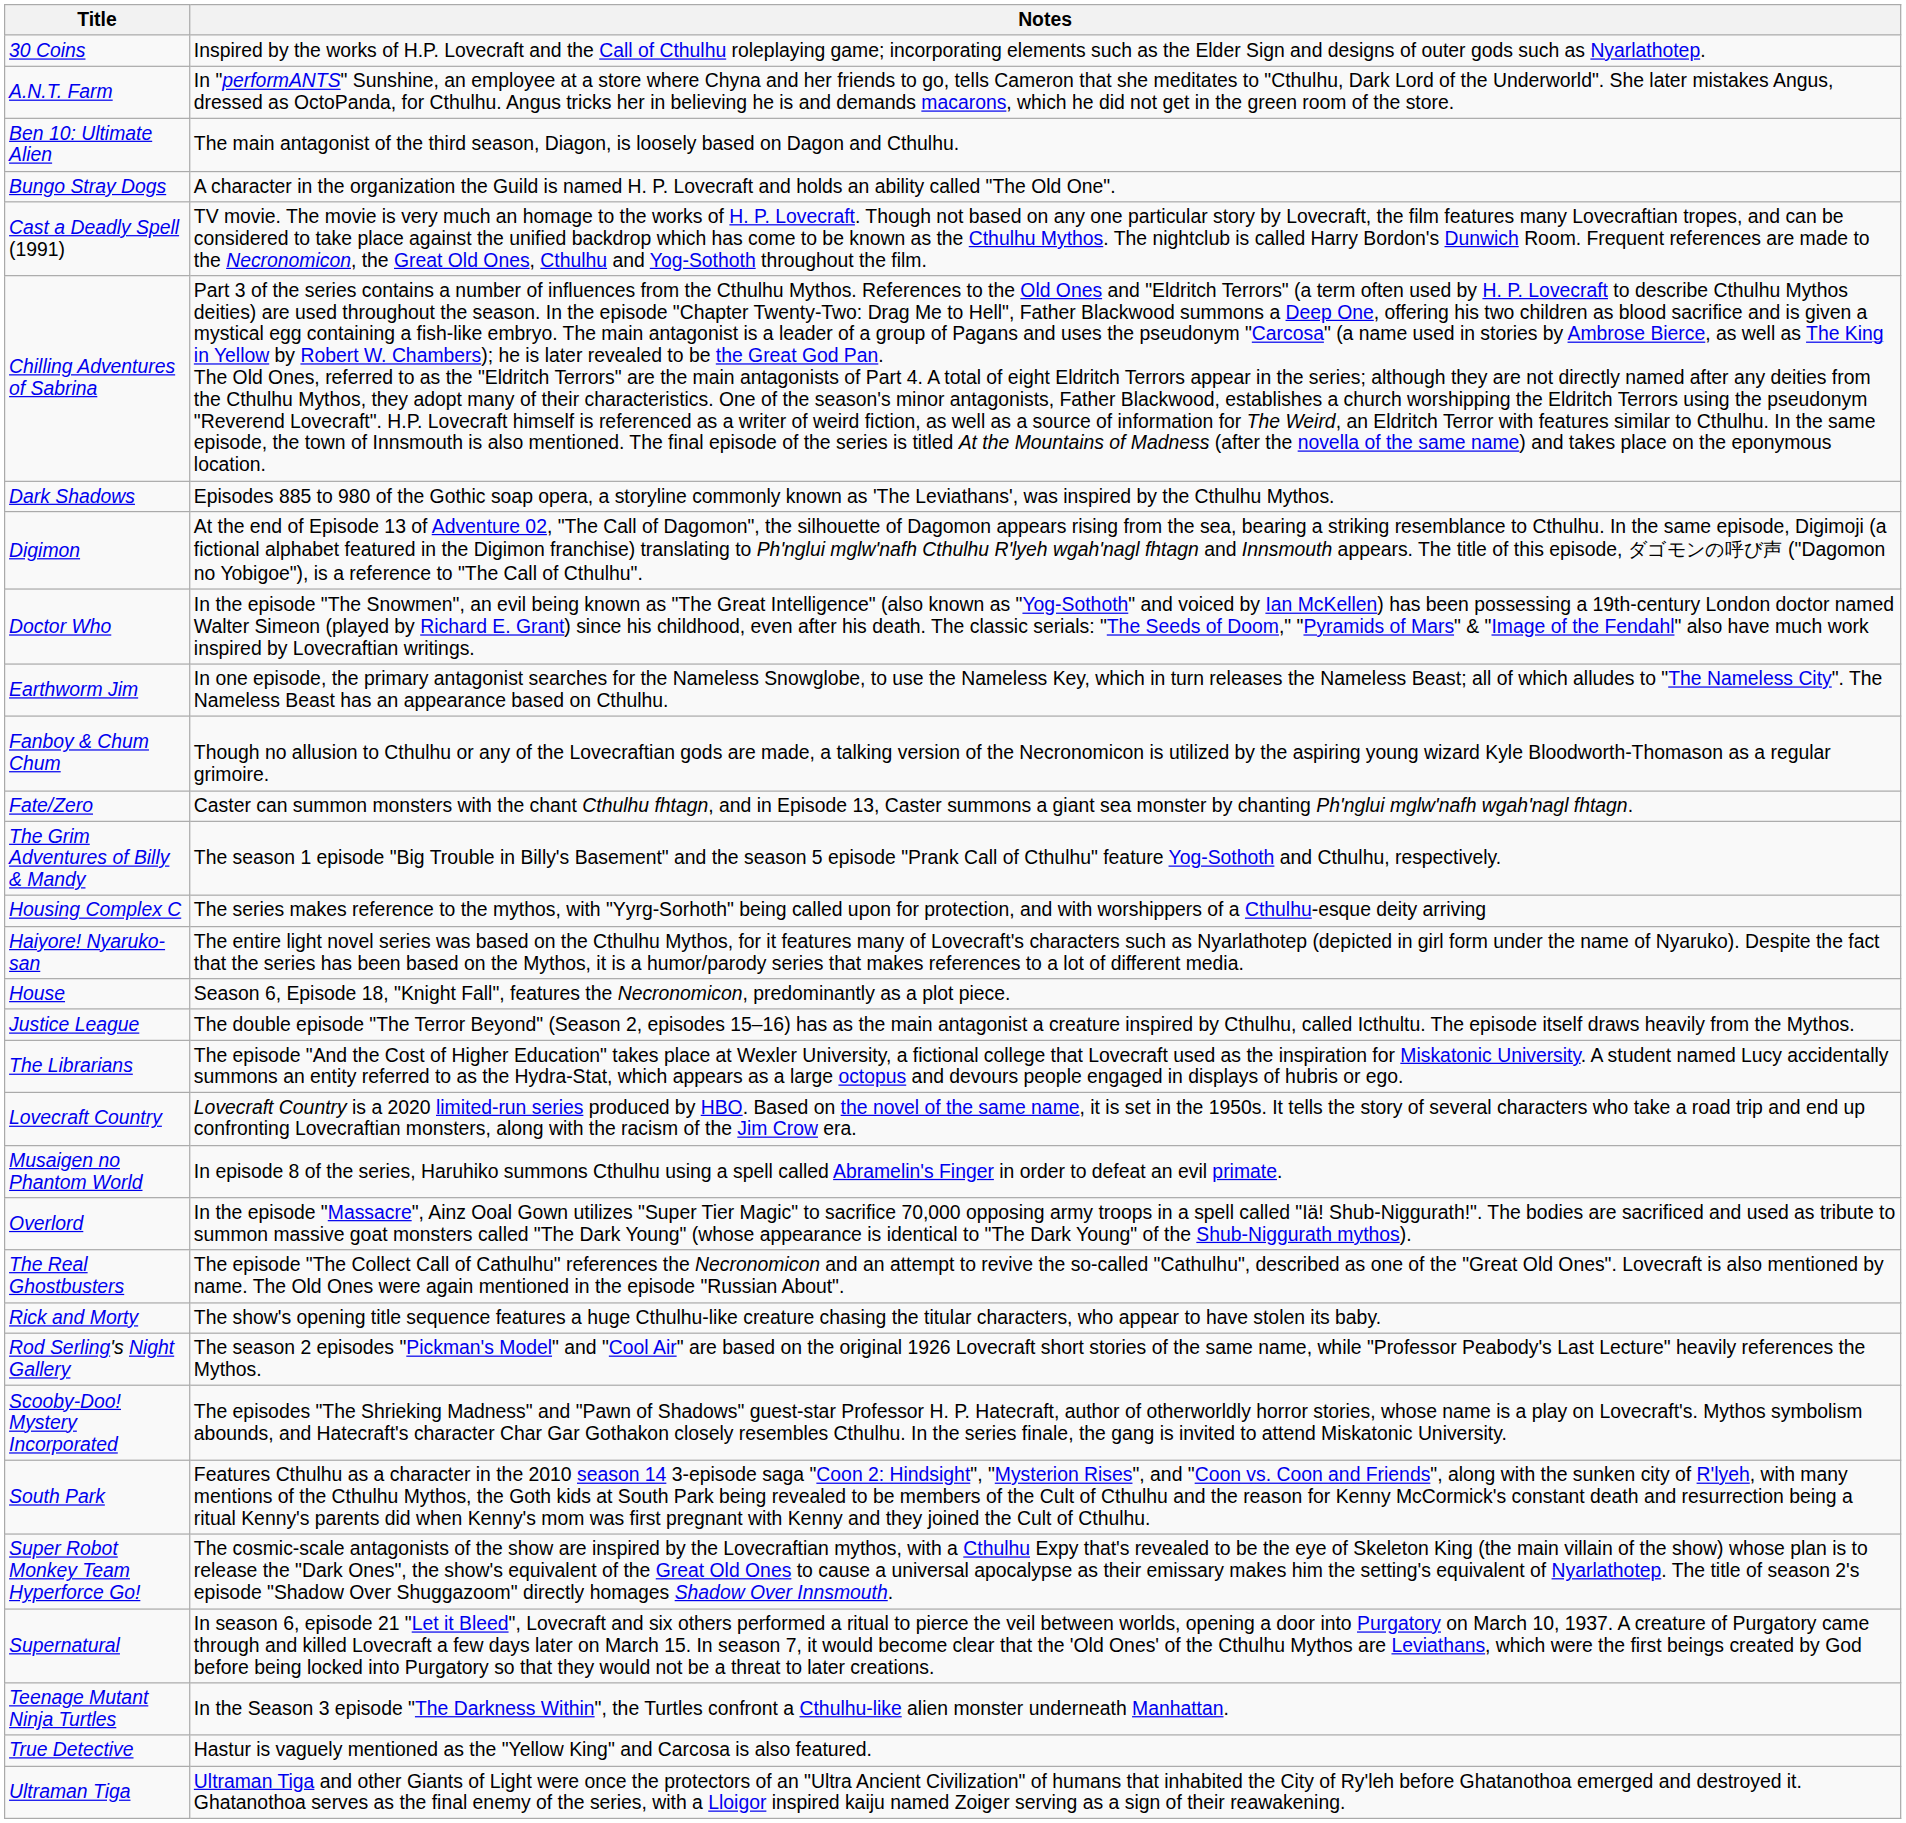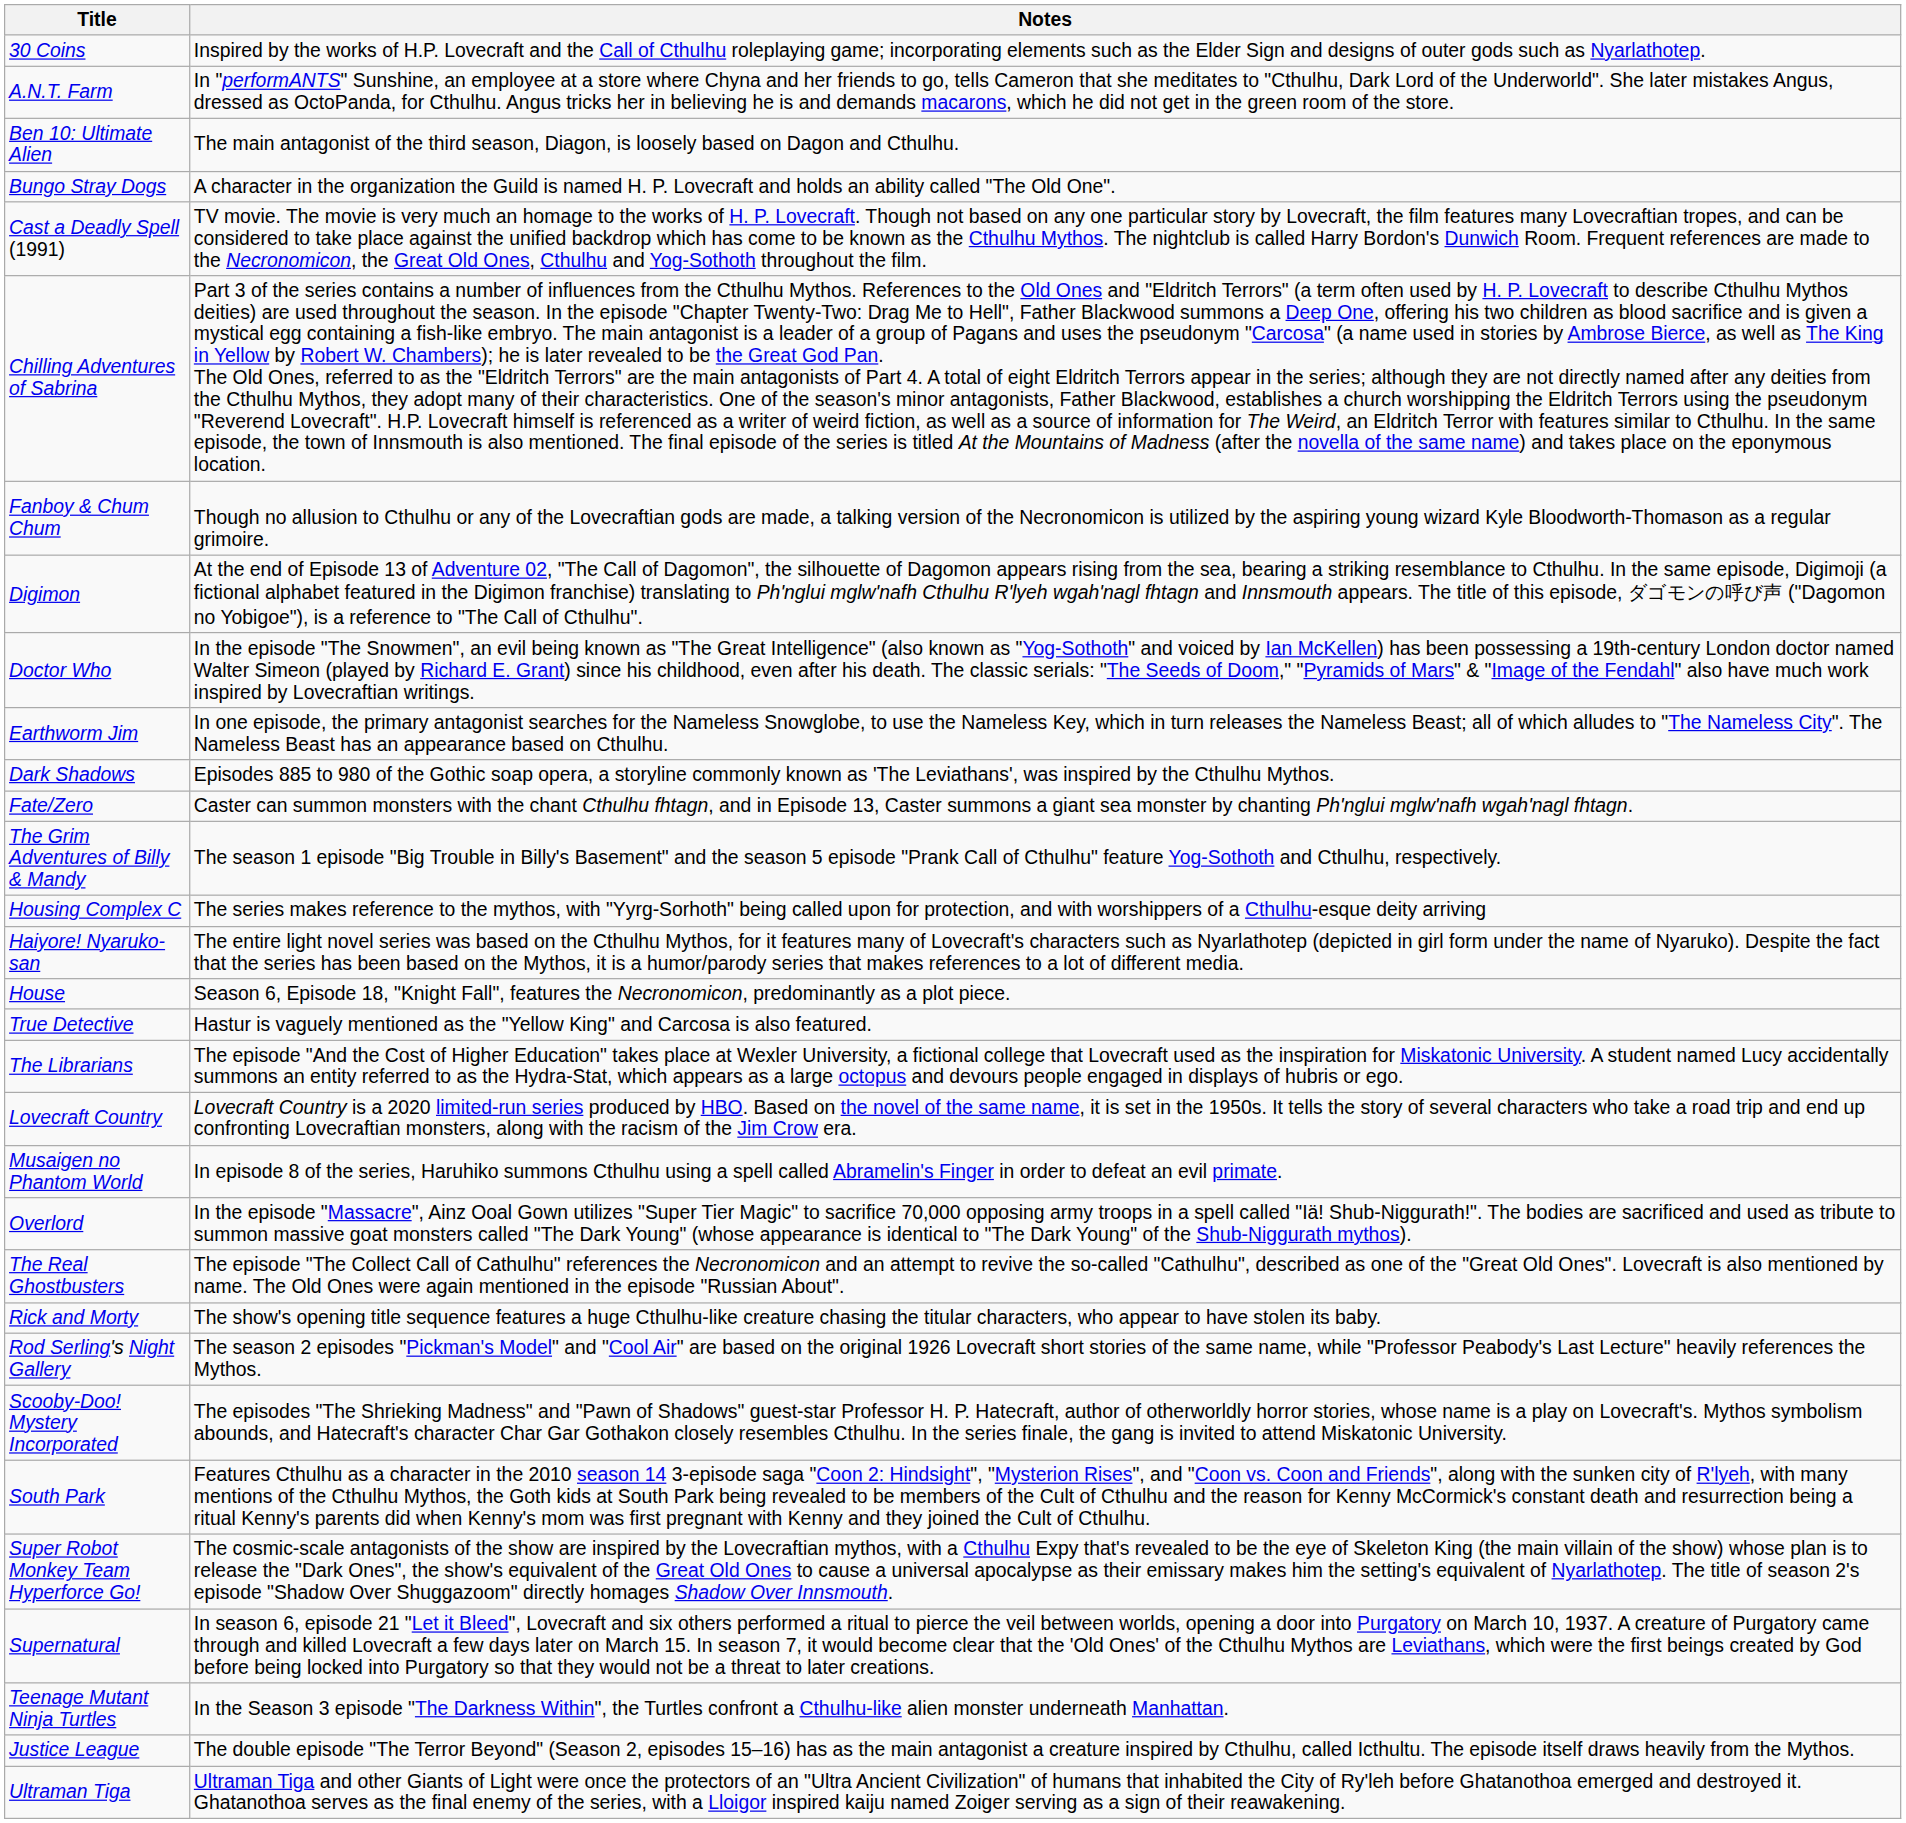 <table class="wikitable sortable">
 <tr>
 <th>Title</th>
 <th class=unsortable>Notes</th>
 </tr>
 <tr>
 <td><em><a href='#'>30 Coins</a></em></td>
 <td>Inspired by the works of H.P. Lovecraft and the <a href='#'>Call of Cthulhu</a> roleplaying game; incorporating elements such as the Elder Sign and designs of outer gods such as <a href='#'>Nyarlathotep</a>.</td>
 </tr>
 <tr>
 <td><em><a href='#'>A.N.T. Farm</a></em></td>
 <td>In "<em><a href='#'>performANTS</a></em>" Sunshine, an employee at a store where Chyna and her friends to go, tells Cameron that she meditates to "Cthulhu, Dark Lord of the Underworld". She later mistakes Angus, dressed as OctoPanda, for Cthulhu. Angus tricks her in believing he is and demands <a href='#'>macarons</a>, which he did not get in the green room of the store.</td>
 </tr>
 <tr>
 <td><em><a href='#'>Ben 10: Ultimate Alien</a></em></td>
 <td>The main antagonist of the third season, Diagon, is loosely based on Dagon and Cthulhu.</td>
 </tr>
 <tr>
 <td><em><a href='#'>Bungo Stray Dogs</a></em></td>
 <td>A character in the organization the Guild is named H. P. Lovecraft and holds an ability called "The Old One".</td>
 </tr>
 <tr>
 <td><em><a href='#'>Cast a Deadly Spell</a></em> (1991)</td>
 <td>TV movie. The movie is very much an homage to the works of <a href='#'>H. P. Lovecraft</a>. Though not based on any one particular story by Lovecraft, the film features many Lovecraftian tropes, and can be considered to take place against the unified backdrop which has come to be known as the <a href='#'>Cthulhu Mythos</a>. The nightclub is called Harry Bordon's <a href='#'>Dunwich</a> Room. Frequent references are made to the <em><a href='#'>Necronomicon</a></em>, the <a href='#'>Great Old Ones</a>, <a href='#'>Cthulhu</a> and <a href='#'>Yog-Sothoth</a> throughout the film.</td>
 </tr>
 <tr>
 <td><a href='#'><em>Chilling Adventures of Sabrina</em></a></td>
 <td>Part 3 of the series contains a number of influences from the Cthulhu Mythos.  References to the <a href='#'>Old Ones</a> and "Eldritch Terrors" (a term often used by <a href='#'>H. P. Lovecraft</a> to describe Cthulhu Mythos deities) are used throughout the season. In the episode "Chapter Twenty-Two: Drag Me to Hell", Father Blackwood summons a <a href='#'>Deep One</a>, offering his two children as blood sacrifice and is given a mystical egg containing a fish-like embryo. The main antagonist is a leader of a group of Pagans and uses the pseudonym "<a href='#'>Carcosa</a>" (a name used in stories by <a href='#'>Ambrose Bierce</a>, as well as <a href='#'>The King in Yellow</a> by <a href='#'>Robert W. Chambers</a>); he is later revealed to be <a href='#'>the Great God Pan</a>.<br>The Old Ones, referred to as the "Eldritch Terrors" are the main antagonists of Part 4.  A total of eight Eldritch Terrors appear in the series; although they are not directly named after any deities from the Cthulhu Mythos, they adopt many of their characteristics. One of the season's minor antagonists, Father Blackwood, establishes a church worshipping the Eldritch Terrors using the pseudonym "Reverend Lovecraft".  H.P. Lovecraft himself is referenced as a writer of weird fiction, as well as a source of information for <em>The Weird</em>, an Eldritch Terror with features similar to Cthulhu. In the same episode, the town of Innsmouth is also mentioned.  The final episode of the series is titled <em>At the Mountains of Madness</em> (after the <a href='#'>novella of the same name</a>) and takes place on the eponymous location.</td>
 </tr>
 <tr>
-<td><em><a href='#'>Dark Shadows</a></em></td>
-<td>Episodes 885 to 980 of the Gothic soap opera, a storyline commonly known as 'The Leviathans', was inspired by the Cthulhu Mythos.</td>
+<td><em><a href='#'>Fanboy & Chum Chum</a></em></td>
+<td><br>Though no allusion to Cthulhu or any of the Lovecraftian gods are made, a talking version of the Necronomicon is utilized by the aspiring young wizard Kyle Bloodworth-Thomason as a regular grimoire.</td>
 </tr>
 <tr>
 <td><em><a href='#'>Digimon</a></em></td>
 <td>At the end of Episode 13 of <a href='#'>Adventure 02</a>, "The Call of Dagomon", the silhouette of Dagomon appears rising from the sea, bearing a striking resemblance to Cthulhu.  In the same episode, Digimoji (a fictional alphabet featured in the Digimon franchise) translating to <em>Ph'nglui mglw'nafh Cthulhu R'lyeh wgah'nagl fhtagn</em> and <em>Innsmouth</em> appears.  The title of this episode, ダゴモンの呼び声 ("Dagomon no Yobigoe"), is a reference to "The Call of Cthulhu".</td>
 </tr>
 <tr>
 <td><em><a href='#'>Doctor Who</a></em></td>
 <td>In the episode "The Snowmen", an evil being known as "The Great Intelligence" (also known as "<a href='#'>Yog-Sothoth</a>" and voiced by <a href='#'>Ian McKellen</a>) has been possessing a 19th-century London doctor named Walter Simeon (played by <a href='#'>Richard E. Grant</a>) since his childhood, even after his death. The classic serials: "<a href='#'>The Seeds of Doom</a>," "<a href='#'>Pyramids of Mars</a>" & "<a href='#'>Image of the Fendahl</a>" also have much work inspired by Lovecraftian writings.</td>
 </tr>
 <tr>
 <td><em><a href='#'>Earthworm Jim</a></em></td>
 <td>In one episode, the primary antagonist searches for the Nameless Snowglobe, to use the Nameless Key, which in turn releases the Nameless Beast; all of which alludes to "<a href='#'>The Nameless City</a>". The Nameless Beast has an appearance based on Cthulhu.</td>
 </tr>
 <tr>
-<td><em><a href='#'>Fanboy & Chum Chum</a></em></td>
-<td><br>Though no allusion to Cthulhu or any of the Lovecraftian gods are made, a talking version of the Necronomicon is utilized by the aspiring young wizard Kyle Bloodworth-Thomason as a regular grimoire.</td>
+<td><em><a href='#'>Dark Shadows</a></em></td>
+<td>Episodes 885 to 980 of the Gothic soap opera, a storyline commonly known as 'The Leviathans', was inspired by the Cthulhu Mythos.</td>
 </tr>
 <tr>
 <td><a href='#'><em>Fate/Zero</em></a></td>
 <td>Caster can summon monsters with the chant <em>Cthulhu fhtagn</em>, and in Episode 13, Caster summons a giant sea monster by chanting <em>Ph'nglui mglw'nafh wgah'nagl fhtagn</em>.</td>
 </tr>
 <tr>
 <td><em><a href='#'>The Grim Adventures of Billy & Mandy</a></em></td>
 <td>The season 1 episode "Big Trouble in Billy's Basement" and the season 5 episode "Prank Call of Cthulhu" feature <a href='#'>Yog-Sothoth</a> and Cthulhu, respectively.</td>
 </tr>
 <tr>
 <td><em><a href='#'>Housing Complex C</a></em></td>
 <td>The series makes reference to the mythos, with "Yyrg-Sorhoth" being called upon for protection, and with worshippers of a <a href='#'>Cthulhu</a>-esque deity arriving</td>
 </tr>
 <tr>
 <td><a href='#'><em>Haiyore! Nyaruko-san</em></a></td>
 <td>The entire light novel series was based on the Cthulhu Mythos, for it features many of Lovecraft's characters such as Nyarlathotep (depicted in girl form under the name of Nyaruko). Despite the fact that the series has been based on the Mythos, it is a humor/parody series that makes references to a lot of different media.</td>
 </tr>
 <tr>
 <td><em><a href='#'>House</a></em></td>
 <td>Season 6, Episode 18, "Knight Fall", features the <em>Necronomicon</em>, predominantly as a plot piece.</td>
 </tr>
 <tr>
-<td><em><a href='#'>Justice League</a></em></td>
-<td>The double episode "The Terror Beyond" (Season 2, episodes 15–16) has as the main antagonist a creature inspired by Cthulhu, called Icthultu. The episode itself draws heavily from the Mythos.</td>
+<td><em><a href='#'>True Detective</a></em></td>
+<td>Hastur is vaguely mentioned as the "Yellow King" and Carcosa is also featured.</td>
 </tr>
 <tr>
 <td><em><a href='#'>The Librarians</a></em></td>
 <td>The episode "And the Cost of Higher Education" takes place at Wexler University, a fictional college that Lovecraft used as the inspiration for <a href='#'>Miskatonic University</a>. A student named Lucy accidentally summons an entity referred to as the Hydra-Stat, which appears as a large <a href='#'>octopus</a> and devours people engaged in displays of hubris or ego.</td>
 </tr>
 <tr>
 <td><em><a href='#'>Lovecraft Country</a></em></td>
 <td><em>Lovecraft Country</em> is a 2020 <a href='#'>limited-run series</a> produced by <a href='#'>HBO</a>.  Based on <a href='#'>the novel of the same name</a>, it is set in the 1950s.  It tells the story of several characters who take a road trip and end up confronting Lovecraftian monsters, along with the racism of the <a href='#'>Jim Crow</a> era.</td>
 </tr>
 <tr>
 <td><em><a href='#'>Musaigen no Phantom World</a></em></td>
 <td>In episode 8 of the series, Haruhiko summons Cthulhu using a spell called <a href='#'>Abramelin's Finger</a> in order to defeat an evil <a href='#'>primate</a>.</td>
 </tr>
 <tr>
 <td><a href='#'><em>Overlord</em></a></td>
 <td>In the episode "<a href='#'>Massacre</a>", Ainz Ooal Gown utilizes "Super Tier Magic" to sacrifice 70,000 opposing army troops in a spell called "Iä! Shub-Niggurath!". The bodies are sacrificed and used as tribute to summon massive goat monsters called "The Dark Young" (whose appearance is identical to "The Dark Young" of the <a href='#'>Shub-Niggurath mythos</a>).</td>
 </tr>
 <tr>
 <td><em><a href='#'>The Real Ghostbusters</a></em></td>
 <td>The episode "The Collect Call of Cathulhu" references the <em>Necronomicon</em> and an attempt to revive the so-called "Cathulhu", described as one of the "Great Old Ones". Lovecraft is also mentioned by name. The Old Ones were again mentioned in the episode "Russian About".</td>
 </tr>
 <tr>
 <td><em><a href='#'>Rick and Morty</a></em></td>
 <td>The show's opening title sequence features a huge Cthulhu-like creature chasing the titular characters, who appear to have stolen its baby.</td>
 </tr>
 <tr>
 <td><em><a href='#'>Rod Serling</a>'s <a href='#'>Night Gallery</a></em></td>
 <td>The season 2 episodes "<a href='#'>Pickman's Model</a>"  and "<a href='#'>Cool Air</a>" are based on the original 1926 Lovecraft short stories of the same name, while "Professor Peabody's Last Lecture" heavily references the Mythos.</td>
 </tr>
 <tr>
 <td><em><a href='#'>Scooby-Doo! Mystery Incorporated</a></em></td>
 <td>The episodes "The Shrieking Madness" and "Pawn of Shadows" guest-star Professor H. P. Hatecraft, author of otherworldly horror stories, whose name is a play on Lovecraft's. Mythos symbolism abounds, and Hatecraft's character Char Gar Gothakon closely resembles Cthulhu. In the series finale, the gang is invited to attend Miskatonic University.</td>
 </tr>
 <tr>
 <td><em><a href='#'>South Park</a></em></td>
 <td>Features Cthulhu as a character in the 2010 <a href='#'>season 14</a> 3-episode saga "<a href='#'>Coon 2: Hindsight</a>", "<a href='#'>Mysterion Rises</a>", and "<a href='#'>Coon vs. Coon and Friends</a>", along with the sunken city of <a href='#'>R'lyeh</a>, with many mentions of the Cthulhu Mythos, the Goth kids at South Park being revealed to be members of the Cult of Cthulhu and the reason for Kenny McCormick's constant death and resurrection being a ritual Kenny's parents did when Kenny's mom was first pregnant with Kenny and they joined the Cult of Cthulhu.</td>
 </tr>
 <tr>
 <td><em><a href='#'>Super Robot Monkey Team Hyperforce Go!</a></em></td>
 <td>The cosmic-scale antagonists of the show are inspired by the Lovecraftian mythos, with a <a href='#'>Cthulhu</a> Expy that's revealed to be the eye of Skeleton King (the main villain of the show) whose plan is to release the "Dark Ones", the show's equivalent of the <a href='#'>Great Old Ones</a> to cause a universal apocalypse as their emissary makes him the setting's equivalent of <a href='#'>Nyarlathotep</a>. The title of season 2's episode "Shadow Over Shuggazoom" directly homages <em><a href='#'>Shadow Over Innsmouth</a></em>.</td>
 </tr>
 <tr>
 <td><em><a href='#'>Supernatural</a></em></td>
 <td>In season 6, episode 21 "<a href='#'>Let it Bleed</a>", Lovecraft and six others performed a ritual to pierce the veil between worlds, opening a door into <a href='#'>Purgatory</a> on March 10, 1937. A creature of Purgatory came through and killed Lovecraft a few days later on March 15. In season 7, it would become clear that the 'Old Ones' of the Cthulhu Mythos are <a href='#'>Leviathans</a>, which were the first beings created by God before being locked into Purgatory so that they would not be a threat to later creations.</td>
 </tr>
 <tr>
 <td><em><a href='#'>Teenage Mutant Ninja Turtles</a></em></td>
 <td>In the Season 3 episode "<a href='#'>The Darkness Within</a>", the Turtles confront a <a href='#'>Cthulhu-like</a> alien monster underneath <a href='#'>Manhattan</a>.</td>
 </tr>
 <tr>
-<td><em><a href='#'>True Detective</a></em></td>
-<td>Hastur is vaguely mentioned as the "Yellow King" and Carcosa is also featured.</td>
+<td><em><a href='#'>Justice League</a></em></td>
+<td>The double episode "The Terror Beyond" (Season 2, episodes 15–16) has as the main antagonist a creature inspired by Cthulhu, called Icthultu. The episode itself draws heavily from the Mythos.</td>
 </tr>
 <tr>
 <td><em><a href='#'>Ultraman Tiga</a></em></td>
 <td><a href='#'>Ultraman Tiga</a> and other Giants of Light were once the protectors of an "Ultra Ancient Civilization" of humans that inhabited the City of Ry'leh before Ghatanothoa emerged and destroyed it. Ghatanothoa serves as the final enemy of the series, with a <a href='#'>Lloigor</a> inspired kaiju named Zoiger serving as a sign of their reawakening.</td>
 </tr>
 </table>
